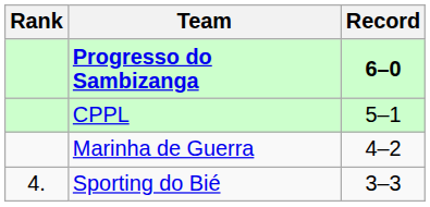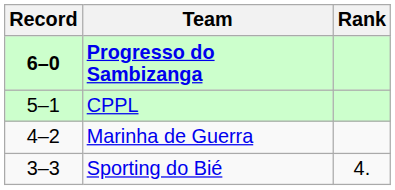 <table class="wikitable" style="text-align:center">
 <tr>
+<th>Record</th>
+<th width=195>Team</th>
 <th>Rank</th>
-<th width=195>Team</th>
-<th>Record</th>
 </tr>
 <tr style="background: #ccffcc;">
+<td><strong>6–0</strong></td>
+<td align=left><strong><a href='#'>Progresso do Sambizanga</a></strong></td>
 <td></td>
-<td align=left><strong><a href='#'>Progresso do Sambizanga</a></strong></td>
-<td><strong>6–0</strong></td>
 </tr>
 <tr style="background: #ccffcc;">
+<td>5–1</td>
+<td align=left><a href='#'>CPPL</a></td>
 <td></td>
-<td align=left><a href='#'>CPPL</a></td>
-<td>5–1</td>
 </tr>
 <tr>
+<td>4–2</td>
+<td align=left><a href='#'>Marinha de Guerra</a></td>
 <td></td>
-<td align=left><a href='#'>Marinha de Guerra</a></td>
-<td>4–2</td>
 </tr>
 <tr>
+<td>3–3</td>
+<td align=left><a href='#'>Sporting do Bié</a></td>
 <td>4.</td>
-<td align=left><a href='#'>Sporting do Bié</a></td>
-<td>3–3</td>
 </tr>
 </table>
